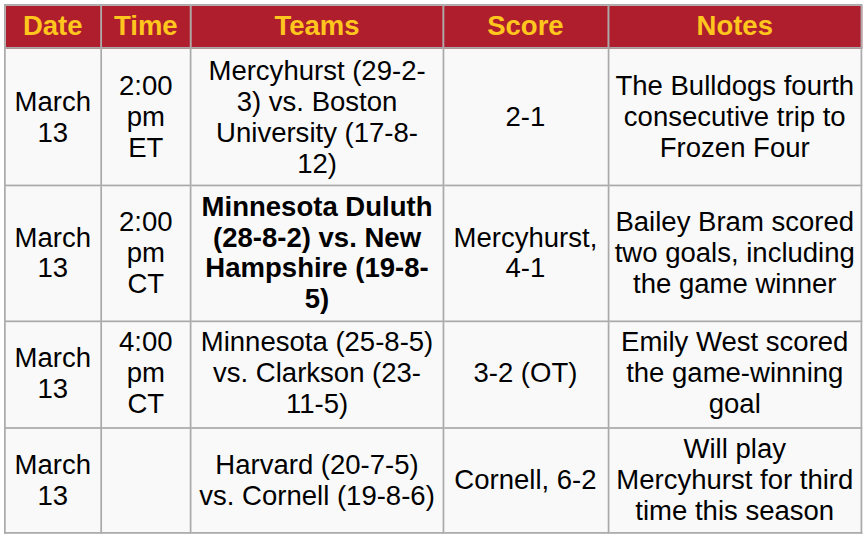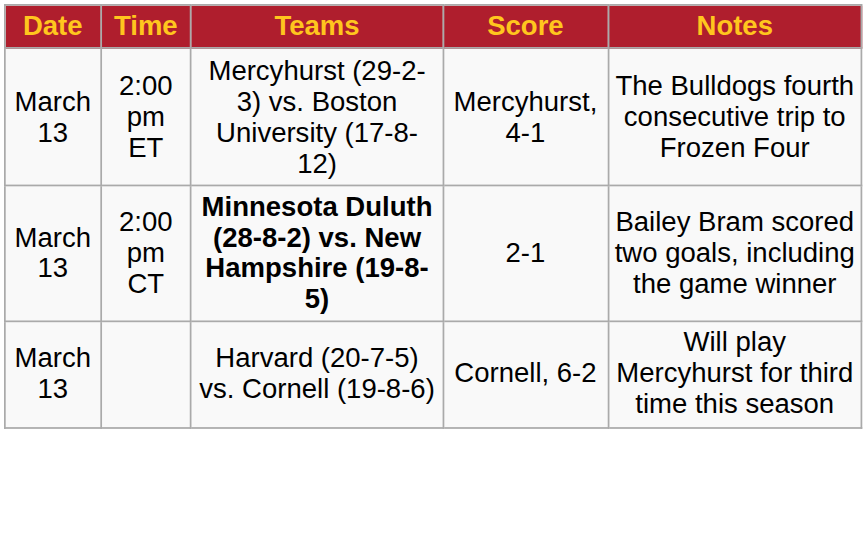 <table class="wikitable" style="width:80%;">
 <tr style="text-align:center; background:#af1e2d; color:#ffc61e;">
 <td><strong>Date</strong></td>
 <td><strong>Time</strong></td>
 <td><strong>Teams</strong></td>
 <td><strong>Score</strong></td>
 <td><strong>Notes</strong></td>
 </tr>
 <tr style="text-align:center;" bgcolor="">
 <td>March 13</td>
 <td>2:00 pm ET</td>
 <td>Mercyhurst (29-2-3) vs. Boston University (17-8-12)</td>
-<td>2-1</td>
+<td>Mercyhurst, 4-1</td>
 <td>The Bulldogs fourth consecutive trip to Frozen Four</td>
 </tr>
 <tr style="text-align:center;" bgcolor="">
 <td>March 13</td>
 <td>2:00 pm CT</td>
 <td><strong>Minnesota Duluth (28-8-2) vs. New Hampshire (19-8-5)</strong></td>
-<td>Mercyhurst, 4-1</td>
+<td>2-1</td>
 <td>Bailey Bram scored two goals, including the game winner</td>
-</tr>
-<tr style="text-align:center;" bgcolor="">
-<td>March 13</td>
-<td>4:00 pm CT</td>
-<td>Minnesota (25-8-5) vs. Clarkson (23-11-5)</td>
-<td>3-2 (OT)</td>
-<td>Emily West scored the game-winning goal</td>
 </tr>
 <tr style="text-align:center;" bgcolor="">
 <td>March 13</td>
 <td></td>
 <td>Harvard (20-7-5) vs. Cornell (19-8-6)</td>
 <td>Cornell, 6-2</td>
 <td>Will play Mercyhurst for third time this season</td>
 </tr>
 </table>
